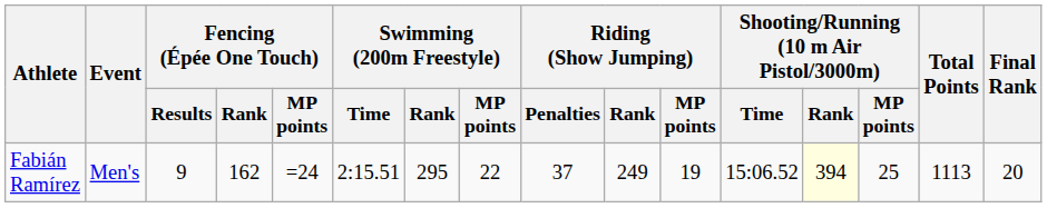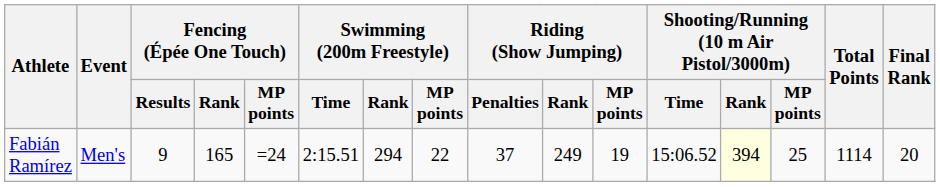 <table class="wikitable" border="1" style="font-size:90%">
 <tr>
 <th rowspan=2>Athlete</th>
 <th rowspan=2>Event</th>
 <th colspan=3>Fencing<br><span> (Épée One Touch)</span></th>
 <th colspan=3>Swimming<br><span> (200m Freestyle)</span></th>
 <th colspan=3>Riding<br><span> (Show Jumping)</span></th>
 <th colspan=3>Shooting/Running<br><span>(10 m Air Pistol/3000m)</span></th>
 <th rowspan=2>Total<br>Points</th>
 <th rowspan=2>Final<br>Rank</th>
 </tr>
 <tr style="font-size:95%">
 <th>Results</th>
 <th>Rank</th>
 <th>MP points</th>
 <th>Time</th>
 <th>Rank</th>
 <th>MP points</th>
 <th>Penalties</th>
 <th>Rank</th>
 <th>MP points</th>
 <th>Time</th>
 <th>Rank</th>
 <th>MP points</th>
 </tr>
 <tr align=center>
 <td align=left><a href='#'>Fabián Ramírez</a></td>
 <td align=left><a href='#'>Men's</a></td>
 <td>9</td>
-<td>162</td>
+<td>165</td>
 <td>=24</td>
 <td>2:15.51</td>
-<td>295</td>
+<td>294</td>
 <td>22</td>
 <td>37</td>
 <td>249</td>
 <td>19</td>
 <td>15:06.52</td>
 <td style="background: lightyellow;">394</td>
 <td>25</td>
-<td>1113</td>
+<td>1114</td>
 <td>20</td>
 </tr>
 </table>
